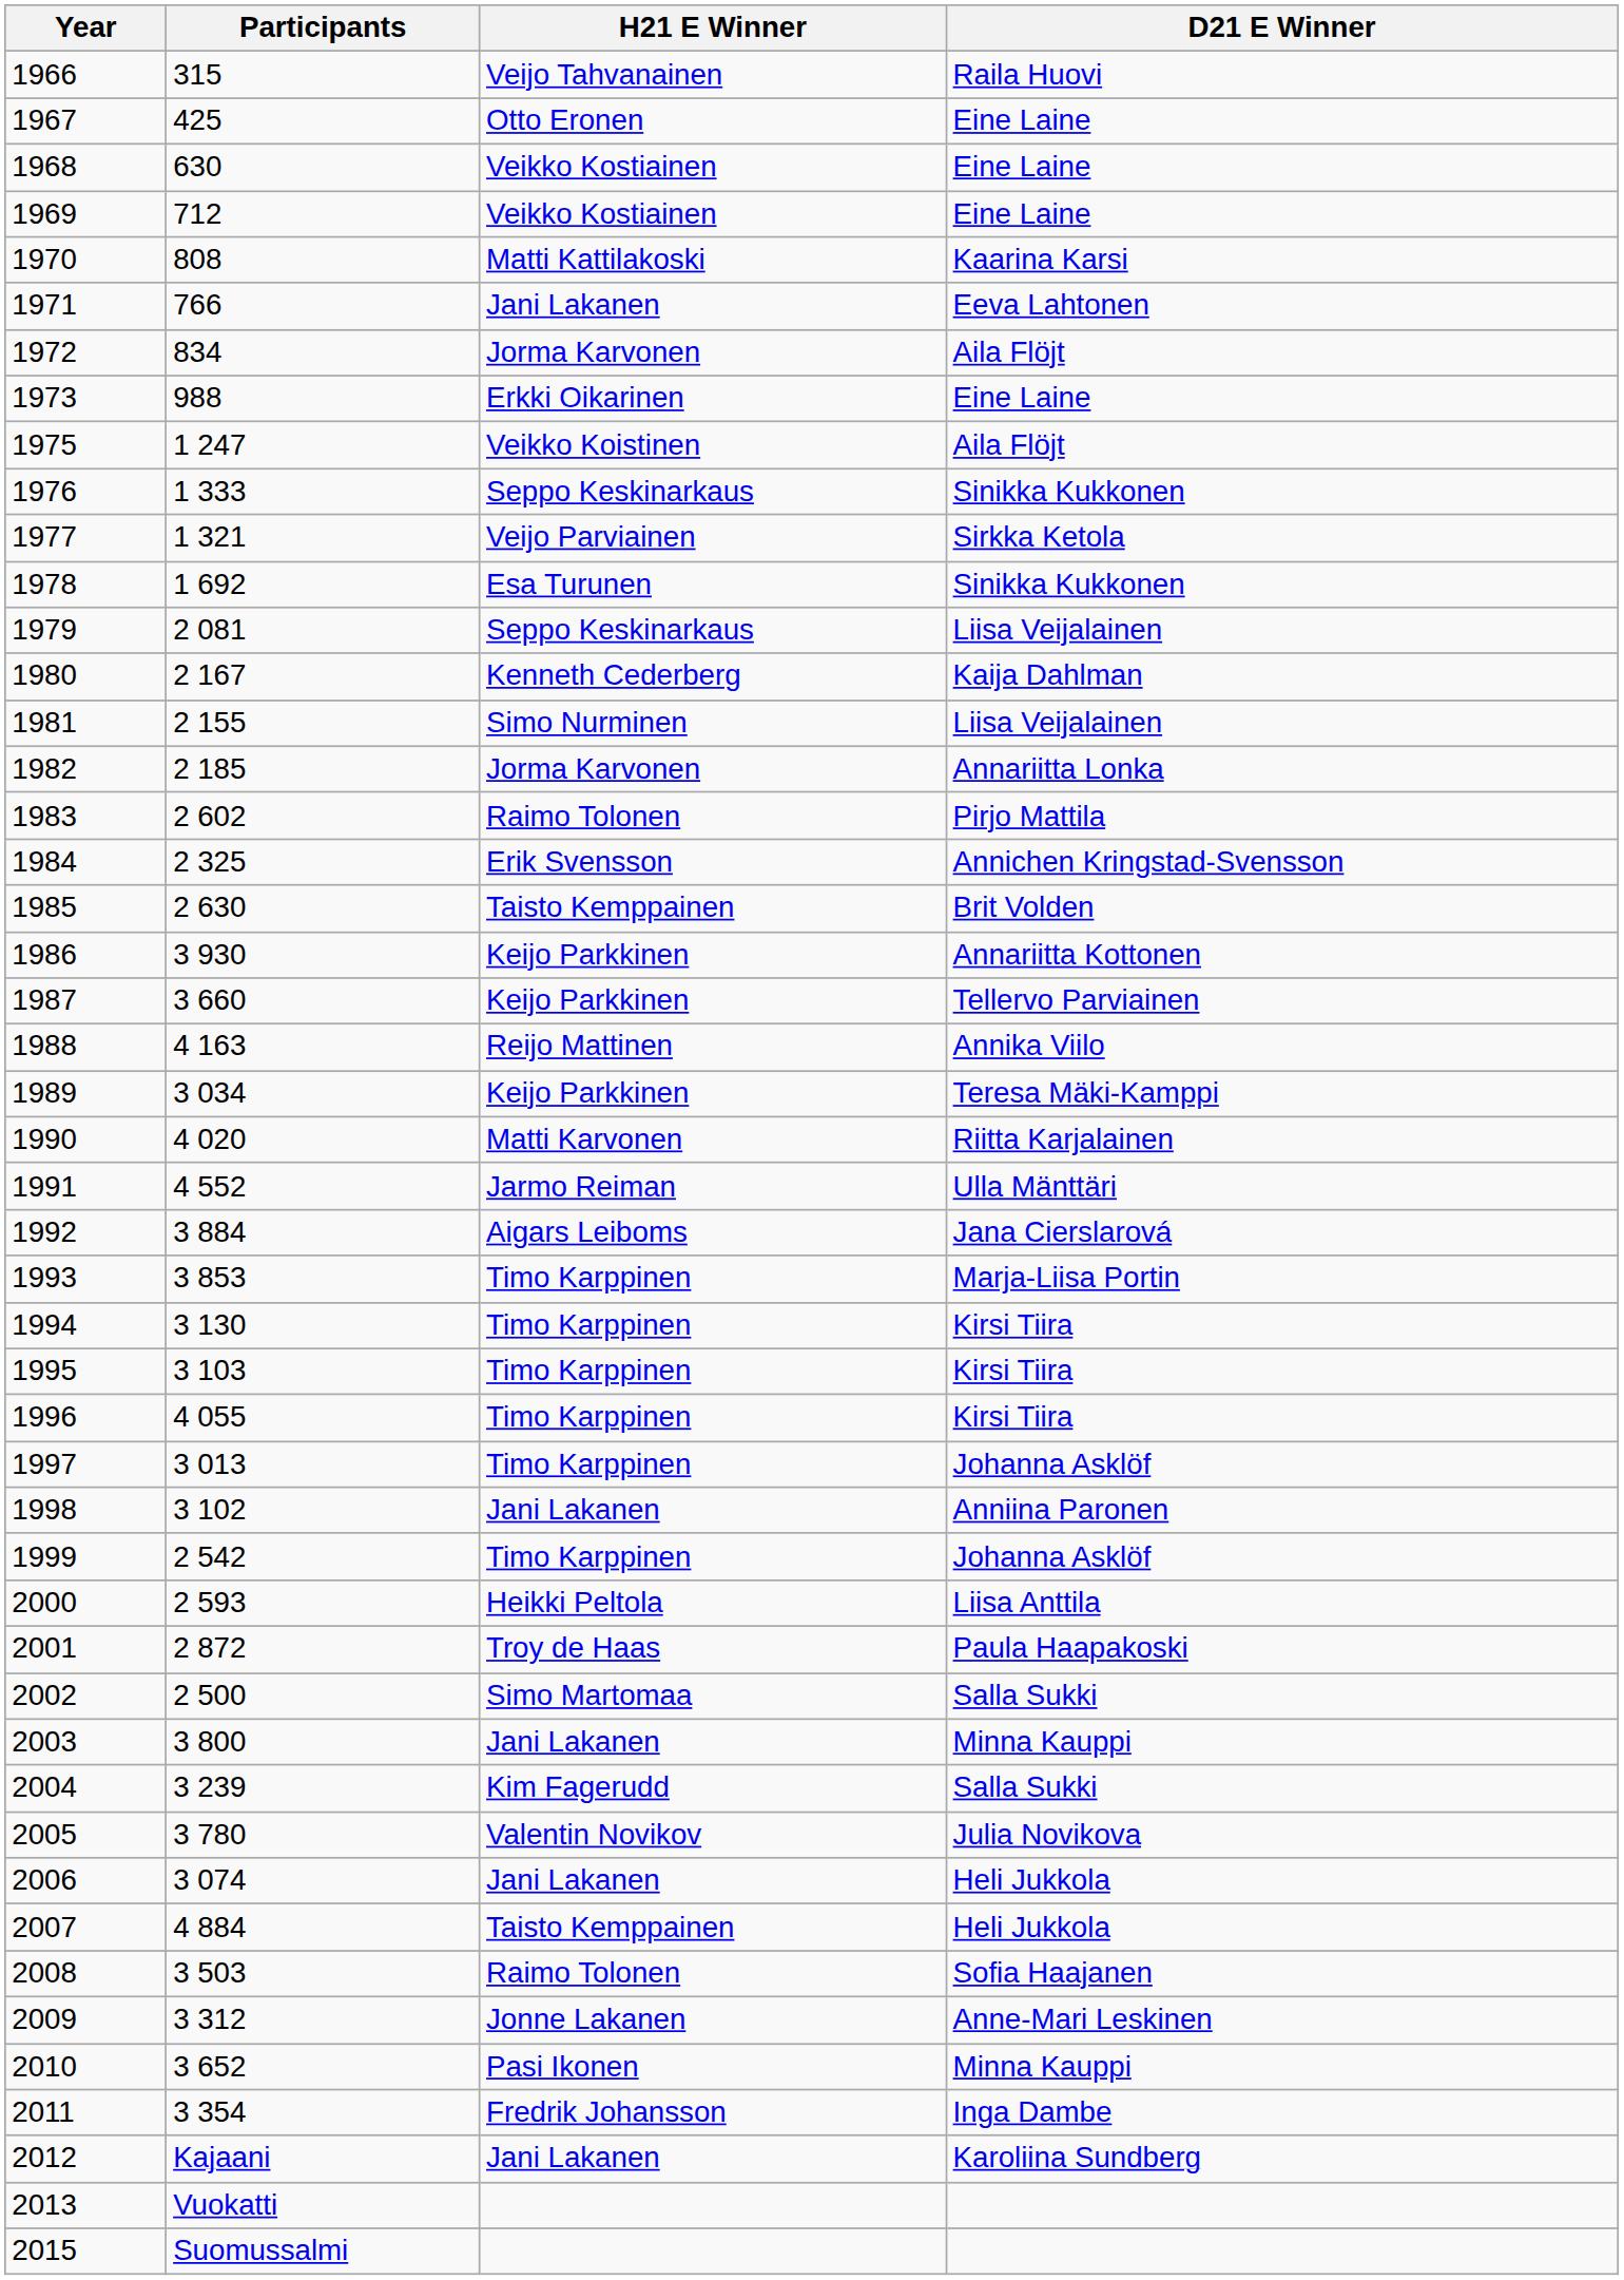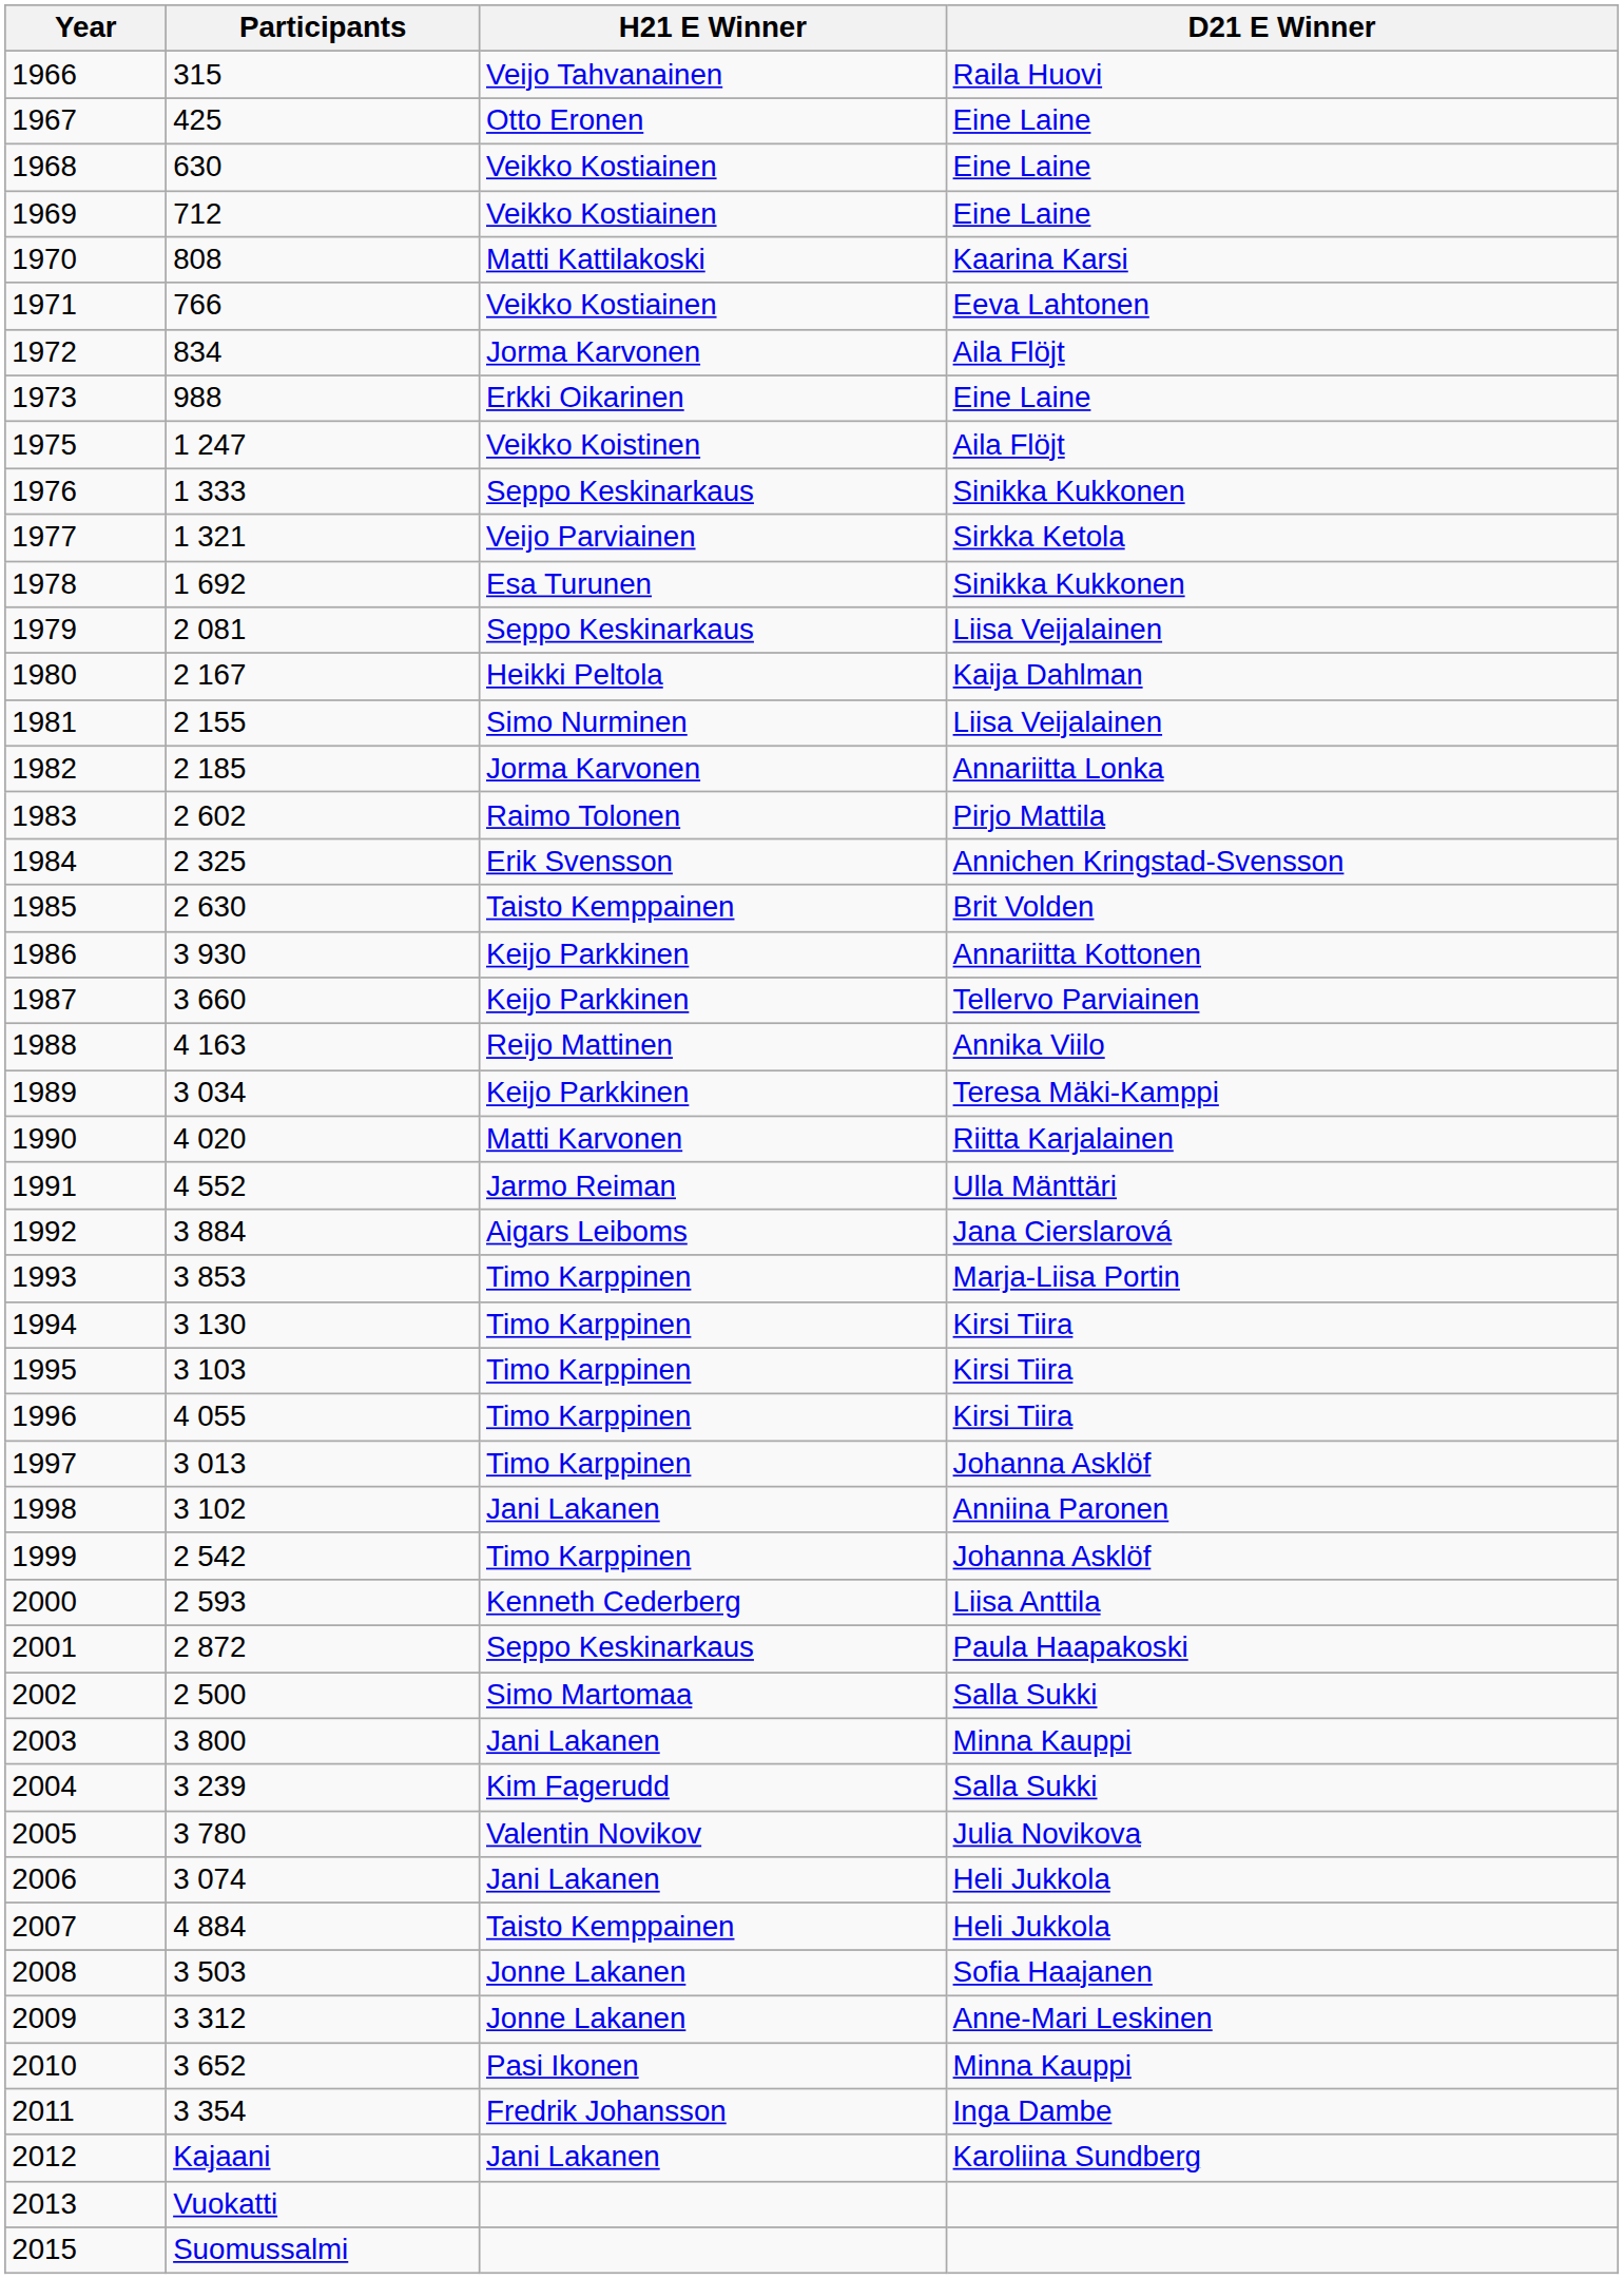 <table class="wikitable" style="width: 70%">
 <tr>
 <th style="width:10%">Year</th>
 <th>Participants</th>
 <th>H21 E Winner</th>
 <th>D21 E Winner</th>
 </tr>
 <tr>
 <td>1966</td>
 <td>315</td>
 <td> <a href='#'>Veijo Tahvanainen</a></td>
 <td> <a href='#'>Raila Huovi</a></td>
 </tr>
 <tr>
 <td>1967</td>
 <td>425</td>
 <td> <a href='#'>Otto Eronen</a></td>
 <td> <a href='#'>Eine Laine</a></td>
 </tr>
 <tr>
 <td>1968</td>
 <td>630</td>
 <td> <a href='#'>Veikko Kostiainen</a></td>
 <td> <a href='#'>Eine Laine</a></td>
 </tr>
 <tr>
 <td>1969</td>
 <td>712</td>
 <td> <a href='#'>Veikko Kostiainen</a></td>
 <td> <a href='#'>Eine Laine</a></td>
 </tr>
 <tr>
 <td>1970</td>
 <td>808</td>
 <td> <a href='#'>Matti Kattilakoski</a></td>
 <td> <a href='#'>Kaarina Karsi</a></td>
 </tr>
 <tr>
 <td>1971</td>
 <td>766</td>
-<td>  <a href='#'>Jani Lakanen</a></td>
+<td> <a href='#'>Veikko Kostiainen</a></td>
 <td> <a href='#'>Eeva Lahtonen</a></td>
 </tr>
 <tr>
 <td>1972</td>
 <td>834</td>
 <td> <a href='#'>Jorma Karvonen</a></td>
 <td> <a href='#'>Aila Flöjt</a></td>
 </tr>
 <tr>
 <td>1973</td>
 <td>988</td>
 <td> <a href='#'>Erkki Oikarinen</a></td>
 <td> <a href='#'>Eine Laine</a></td>
 </tr>
 <tr>
 <td>1975</td>
 <td>1 247</td>
 <td> <a href='#'>Veikko Koistinen</a></td>
 <td> <a href='#'>Aila Flöjt</a></td>
 </tr>
 <tr>
 <td>1976</td>
 <td>1 333</td>
 <td> <a href='#'>Seppo Keskinarkaus</a></td>
 <td> <a href='#'>Sinikka Kukkonen</a></td>
 </tr>
 <tr>
 <td>1977</td>
 <td>1 321</td>
 <td> <a href='#'>Veijo Parviainen</a></td>
 <td> <a href='#'>Sirkka Ketola</a></td>
 </tr>
 <tr>
 <td>1978</td>
 <td>1 692</td>
 <td> <a href='#'>Esa Turunen</a></td>
 <td> <a href='#'>Sinikka Kukkonen</a></td>
 </tr>
 <tr>
 <td>1979</td>
 <td>2 081</td>
 <td> <a href='#'>Seppo Keskinarkaus</a></td>
 <td> <a href='#'>Liisa Veijalainen</a></td>
 </tr>
 <tr>
 <td>1980</td>
 <td>2 167</td>
-<td> <a href='#'>Kenneth Cederberg</a></td>
+<td> <a href='#'>Heikki Peltola</a></td>
 <td> <a href='#'>Kaija Dahlman</a></td>
 </tr>
 <tr>
 <td>1981</td>
 <td>2 155</td>
 <td> <a href='#'>Simo Nurminen</a></td>
 <td> <a href='#'>Liisa Veijalainen</a></td>
 </tr>
 <tr>
 <td>1982</td>
 <td>2 185</td>
 <td> <a href='#'>Jorma Karvonen</a></td>
 <td> <a href='#'>Annariitta Lonka</a></td>
 </tr>
 <tr>
 <td>1983</td>
 <td>2 602</td>
 <td> <a href='#'>Raimo Tolonen</a></td>
 <td> <a href='#'>Pirjo Mattila</a></td>
 </tr>
 <tr>
 <td>1984</td>
 <td>2 325</td>
 <td> <a href='#'>Erik Svensson</a></td>
 <td> <a href='#'>Annichen Kringstad-Svensson</a></td>
 </tr>
 <tr>
 <td>1985</td>
 <td>2 630</td>
 <td> <a href='#'>Taisto Kemppainen</a></td>
 <td> <a href='#'>Brit Volden</a></td>
 </tr>
 <tr>
 <td>1986</td>
 <td>3 930</td>
 <td> <a href='#'>Keijo Parkkinen</a></td>
 <td> <a href='#'>Annariitta Kottonen</a></td>
 </tr>
 <tr>
 <td>1987</td>
 <td>3 660</td>
 <td> <a href='#'>Keijo Parkkinen</a></td>
 <td> <a href='#'>Tellervo Parviainen</a></td>
 </tr>
 <tr>
 <td>1988</td>
 <td>4 163</td>
 <td> <a href='#'>Reijo Mattinen</a></td>
 <td> <a href='#'>Annika Viilo</a></td>
 </tr>
 <tr>
 <td>1989</td>
 <td>3 034</td>
 <td> <a href='#'>Keijo Parkkinen</a></td>
 <td> <a href='#'>Teresa Mäki-Kamppi</a></td>
 </tr>
 <tr>
 <td>1990</td>
 <td>4 020</td>
 <td> <a href='#'>Matti Karvonen</a></td>
 <td> <a href='#'>Riitta Karjalainen</a></td>
 </tr>
 <tr>
 <td>1991</td>
 <td>4 552</td>
 <td> <a href='#'>Jarmo Reiman</a></td>
 <td> <a href='#'>Ulla Mänttäri</a></td>
 </tr>
 <tr>
 <td>1992</td>
 <td>3 884</td>
 <td> <a href='#'>Aigars Leiboms</a></td>
 <td> <a href='#'>Jana Cierslarová</a></td>
 </tr>
 <tr>
 <td>1993</td>
 <td>3 853</td>
 <td> <a href='#'>Timo Karppinen</a></td>
 <td> <a href='#'>Marja-Liisa Portin</a></td>
 </tr>
 <tr>
 <td>1994</td>
 <td>3 130</td>
 <td> <a href='#'>Timo Karppinen</a></td>
 <td> <a href='#'>Kirsi Tiira</a></td>
 </tr>
 <tr>
 <td>1995</td>
 <td>3 103</td>
 <td> <a href='#'>Timo Karppinen</a></td>
 <td> <a href='#'>Kirsi Tiira</a></td>
 </tr>
 <tr>
 <td>1996</td>
 <td>4 055</td>
 <td> <a href='#'>Timo Karppinen</a></td>
 <td> <a href='#'>Kirsi Tiira</a></td>
 </tr>
 <tr>
 <td>1997</td>
 <td>3 013</td>
 <td> <a href='#'>Timo Karppinen</a></td>
 <td> <a href='#'>Johanna Asklöf</a></td>
 </tr>
 <tr>
 <td>1998</td>
 <td>3 102</td>
 <td> <a href='#'>Jani Lakanen</a></td>
 <td> <a href='#'>Anniina Paronen</a></td>
 </tr>
 <tr>
 <td>1999</td>
 <td>2 542</td>
 <td> <a href='#'>Timo Karppinen</a></td>
 <td> <a href='#'>Johanna Asklöf</a></td>
 </tr>
 <tr>
 <td>2000</td>
 <td>2 593</td>
-<td> <a href='#'>Heikki Peltola</a></td>
+<td> <a href='#'>Kenneth Cederberg</a></td>
 <td> <a href='#'>Liisa Anttila</a></td>
 </tr>
 <tr>
 <td>2001</td>
 <td>2 872</td>
-<td> <a href='#'>Troy de Haas</a></td>
+<td> <a href='#'>Seppo Keskinarkaus</a></td>
 <td> <a href='#'>Paula Haapakoski</a></td>
 </tr>
 <tr>
 <td>2002</td>
 <td>2 500</td>
 <td> <a href='#'>Simo Martomaa</a></td>
 <td> <a href='#'>Salla Sukki</a></td>
 </tr>
 <tr>
 <td>2003</td>
 <td>3 800</td>
 <td> <a href='#'>Jani Lakanen</a></td>
 <td> <a href='#'>Minna Kauppi</a></td>
 </tr>
 <tr>
 <td>2004</td>
 <td>3 239</td>
 <td> <a href='#'>Kim Fagerudd</a></td>
 <td> <a href='#'>Salla Sukki</a></td>
 </tr>
 <tr>
 <td>2005</td>
 <td>3 780</td>
 <td> <a href='#'>Valentin Novikov</a></td>
 <td> <a href='#'>Julia Novikova</a></td>
 </tr>
 <tr>
 <td>2006</td>
 <td>3 074</td>
 <td>  <a href='#'>Jani Lakanen</a></td>
 <td>  <a href='#'>Heli Jukkola</a></td>
 </tr>
 <tr>
 <td>2007</td>
 <td>4 884</td>
 <td> <a href='#'>Taisto Kemppainen</a></td>
 <td> <a href='#'>Heli Jukkola</a></td>
 </tr>
 <tr>
 <td>2008</td>
 <td>3 503</td>
-<td> <a href='#'>Raimo Tolonen</a></td>
+<td>  <a href='#'>Jonne Lakanen</a></td>
 <td> <a href='#'>Sofia Haajanen</a></td>
 </tr>
 <tr>
 <td>2009</td>
 <td>3 312</td>
 <td> <a href='#'>Jonne Lakanen</a></td>
 <td> <a href='#'>Anne-Mari Leskinen</a></td>
 </tr>
 <tr>
 <td>2010</td>
 <td>3 652</td>
 <td>  <a href='#'>Pasi Ikonen</a></td>
 <td> <a href='#'>Minna Kauppi</a></td>
 </tr>
 <tr>
 <td>2011</td>
 <td>3 354</td>
 <td>  <a href='#'>Fredrik Johansson</a></td>
 <td> <a href='#'>Inga Dambe</a></td>
 </tr>
 <tr>
 <td>2012</td>
 <td><a href='#'>Kajaani</a></td>
 <td>  <a href='#'>Jani Lakanen</a></td>
 <td> <a href='#'>Karoliina Sundberg</a></td>
 </tr>
 <tr>
 <td>2013</td>
 <td><a href='#'>Vuokatti</a></td>
 <td></td>
 <td></td>
 </tr>
 <tr>
 <td>2015</td>
 <td><a href='#'>Suomussalmi</a></td>
 <td></td>
 <td></td>
 </tr>
 </table>
